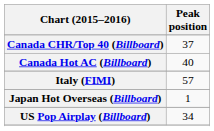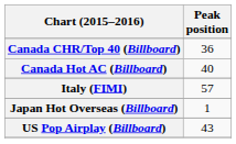 <table class="wikitable sortable plainrowheaders" style="text-align:center">
 <tr>
 <th scope="col">Chart (2015–2016)</th>
 <th scope="col">Peak<br>position</th>
 </tr>
 <tr>
 </tr>
 <tr>
 </tr>
 <tr>
 </tr>
 <tr>
 </tr>
 <tr>
 </tr>
 <tr>
 <th scope="row"><a href='#'>Canada CHR/Top 40</a> (<a href='#'><em>Billboard</em></a>)</th>
-<td>37</td>
+<td>36</td>
 </tr>
 <tr>
 <th scope="row"><a href='#'>Canada Hot AC</a> (<a href='#'><em>Billboard</em></a>)</th>
 <td>40</td>
 </tr>
 <tr>
 </tr>
 <tr>
 </tr>
 <tr>
 </tr>
 <tr>
 </tr>
 <tr>
 </tr>
 <tr>
 <th scope="row">Italy (<a href='#'>FIMI</a>)</th>
 <td>57</td>
 </tr>
 <tr>
 </tr>
 <tr>
 <th scope="row">Japan Hot Overseas (<em><a href='#'>Billboard</a></em>)</th>
 <td>1</td>
 </tr>
 <tr>
 </tr>
 <tr>
 </tr>
 <tr>
 </tr>
 <tr>
 </tr>
 <tr>
 </tr>
 <tr>
 </tr>
 <tr>
 </tr>
 <tr>
 </tr>
 <tr>
 </tr>
 <tr>
 </tr>
 <tr>
 <th scope="row">US <a href='#'>Pop Airplay</a> (<em><a href='#'>Billboard</a></em>)</th>
-<td align="center">34</td>
+<td align="center">43</td>
 </tr>
 <tr>
 </tr>
 <tr>
 </tr>
 <tr>
 </tr>
 </table>
